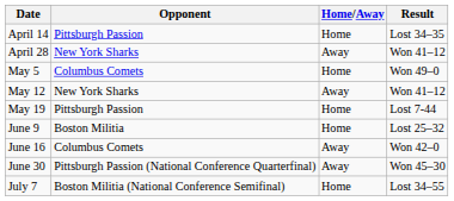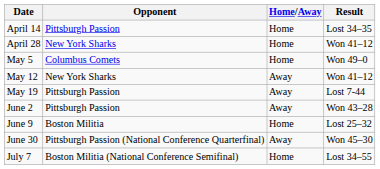 <table class="wikitable">
 <tr>
 <th>Date</th>
 <th>Opponent</th>
 <th><a href='#'>Home</a>/<a href='#'>Away</a></th>
 <th>Result</th>
 </tr>
 <tr>
 <td>April 14</td>
 <td><a href='#'>Pittsburgh Passion</a></td>
 <td>Home</td>
 <td>Lost 34–35</td>
 </tr>
 <tr>
 <td>April 28</td>
 <td><a href='#'>New York Sharks</a></td>
-<td>Away</td>
+<td>Home</td>
 <td>Won 41–12</td>
 </tr>
 <tr>
 <td>May 5</td>
 <td><a href='#'>Columbus Comets</a></td>
 <td>Home</td>
 <td>Won 49–0</td>
 </tr>
 <tr>
 <td>May 12</td>
 <td>New York Sharks</td>
 <td>Away</td>
 <td>Won 41–12</td>
 </tr>
 <tr>
 <td>May 19</td>
 <td>Pittsburgh Passion</td>
-<td>Home</td>
+<td>Away</td>
 <td>Lost 7-44</td>
+</tr>
+<tr>
+<td>June 2</td>
+<td>Pittsburgh Passion</td>
+<td>Away</td>
+<td>Won 43–28</td>
 </tr>
 <tr>
 <td>June 9</td>
 <td>Boston Militia</td>
 <td>Home</td>
 <td>Lost 25–32</td>
-</tr>
-<tr>
-<td>June 16</td>
-<td>Columbus Comets</td>
-<td>Away</td>
-<td>Won 42–0</td>
 </tr>
 <tr>
 <td>June 30</td>
 <td>Pittsburgh Passion (National Conference Quarterfinal)</td>
 <td>Away</td>
 <td>Won 45–30</td>
 </tr>
 <tr>
 <td>July 7</td>
 <td>Boston Militia (National Conference Semifinal)</td>
 <td>Home</td>
 <td>Lost 34–55</td>
 </tr>
 </table>
